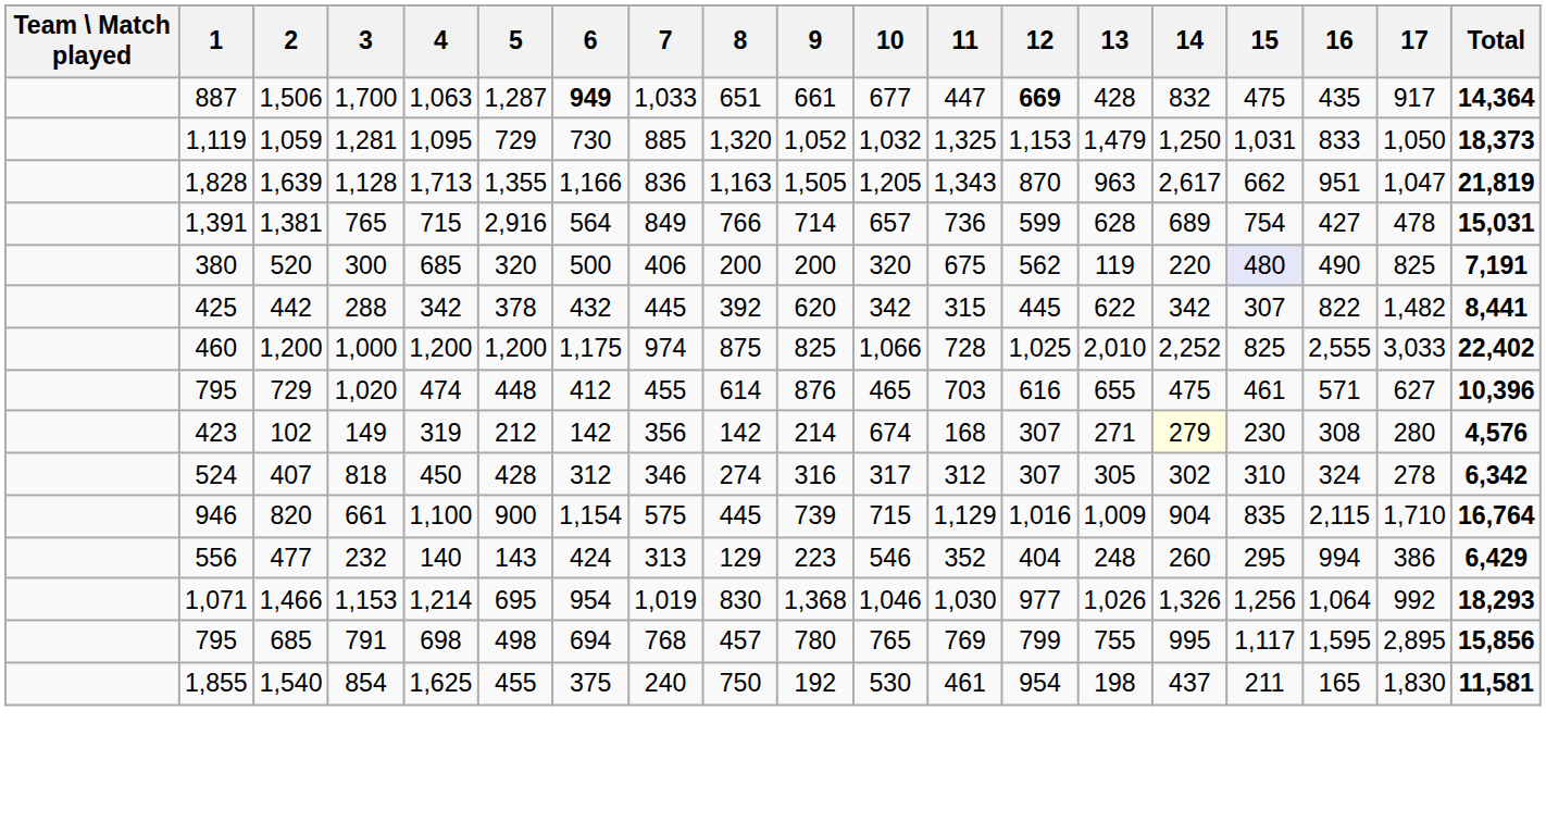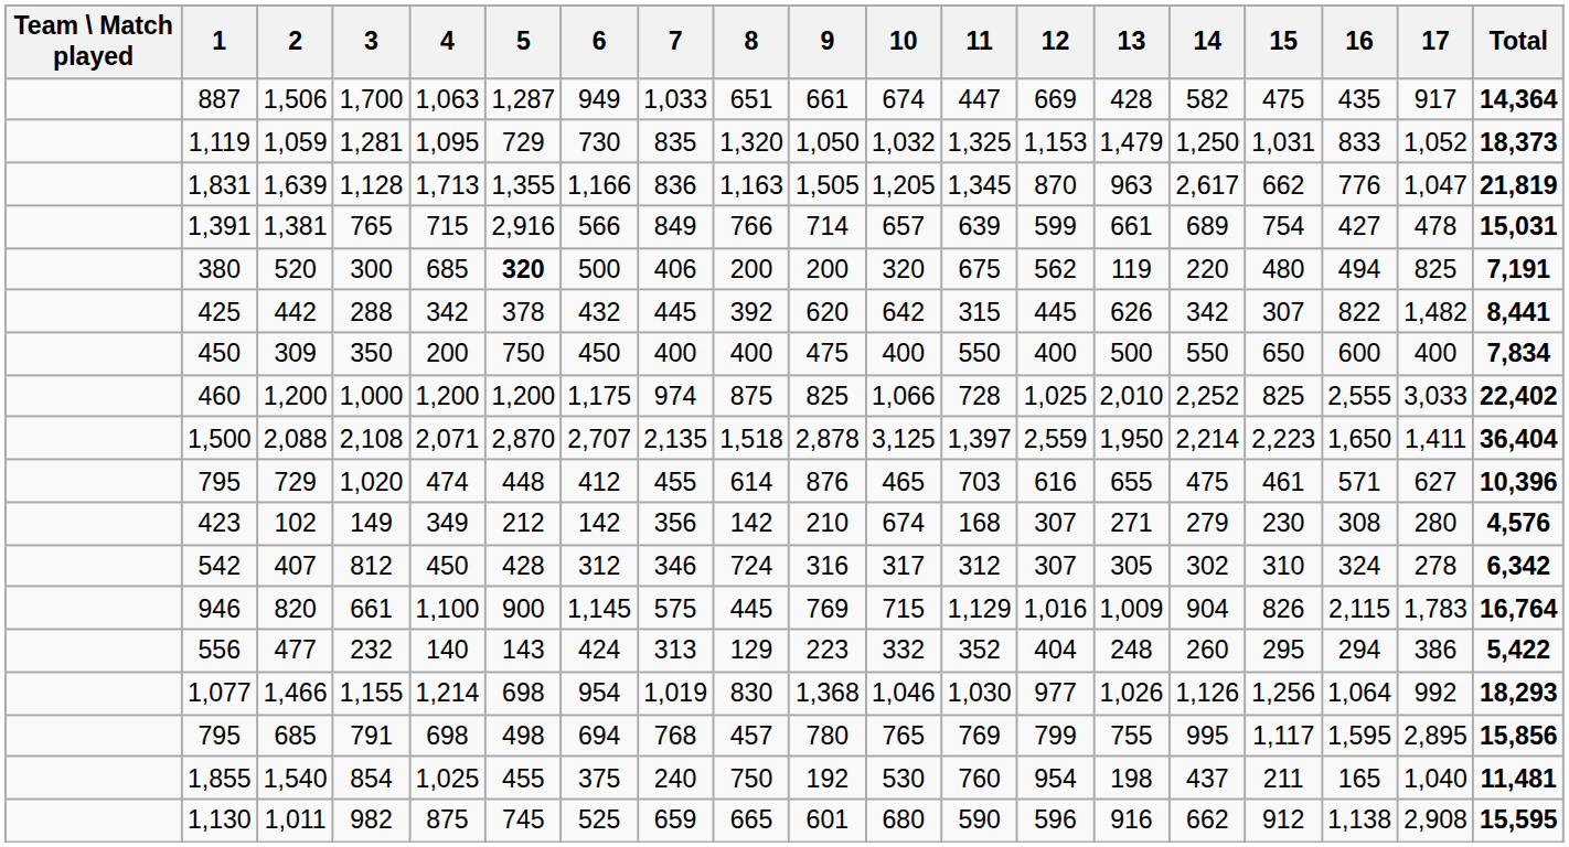 <table class="wikitable sortable" style="font-size: 74%; text-align:center;">
 <tr>
 <th style="width:76px;">Team \ Match played</th>
 <th align=center>1</th>
 <th align=center>2</th>
 <th align=center>3</th>
 <th align=center>4</th>
 <th align=center>5</th>
 <th align=center>6</th>
 <th align=center>7</th>
 <th align=center>8</th>
 <th align=center>9</th>
 <th align=center>10</th>
 <th align=center>11</th>
 <th align=center>12</th>
 <th align=center>13</th>
 <th align=center>14</th>
 <th align=center>15</th>
 <th align=center>16</th>
 <th align=center>17</th>
 <th align=center>Total</th>
 </tr>
 <tr align=center>
 <td align=left></td>
 <td>887</td>
 <td>1,506</td>
 <td>1,700</td>
 <td>1,063</td>
 <td>1,287</td>
-<td><strong>949</strong></td>
+<td>949</td>
 <td>1,033</td>
 <td>651</td>
 <td>661</td>
-<td>677</td>
+<td>674</td>
 <td>447</td>
-<td><strong>669</strong></td>
+<td>669</td>
 <td>428</td>
-<td>832</td>
+<td>582</td>
 <td>475</td>
 <td>435</td>
 <td>917</td>
 <td><strong>14,364</strong></td>
 </tr>
 <tr align=center>
 <td align=left></td>
 <td>1,119</td>
 <td>1,059</td>
 <td>1,281</td>
 <td>1,095</td>
 <td>729</td>
 <td>730</td>
-<td>885</td>
+<td>835</td>
 <td>1,320</td>
-<td>1,052</td>
+<td>1,050</td>
 <td>1,032</td>
 <td>1,325</td>
 <td>1,153</td>
 <td>1,479</td>
 <td>1,250</td>
 <td>1,031</td>
 <td>833</td>
-<td>1,050</td>
+<td>1,052</td>
 <td><strong>18,373</strong></td>
 </tr>
 <tr align=center>
 <td align=left></td>
-<td>1,828</td>
+<td>1,831</td>
 <td>1,639</td>
 <td>1,128</td>
 <td>1,713</td>
 <td>1,355</td>
 <td>1,166</td>
 <td>836</td>
 <td>1,163</td>
 <td>1,505</td>
 <td>1,205</td>
-<td>1,343</td>
+<td>1,345</td>
 <td>870</td>
 <td>963</td>
 <td>2,617</td>
 <td>662</td>
-<td>951</td>
+<td>776</td>
 <td>1,047</td>
 <td><strong>21,819</strong></td>
 </tr>
 <tr align=center>
 <td align=left></td>
 <td>1,391</td>
 <td>1,381</td>
 <td>765</td>
 <td>715</td>
 <td>2,916</td>
-<td>564</td>
+<td>566</td>
 <td>849</td>
 <td>766</td>
 <td>714</td>
 <td>657</td>
-<td>736</td>
+<td>639</td>
 <td>599</td>
-<td>628</td>
+<td>661</td>
 <td>689</td>
 <td>754</td>
 <td>427</td>
 <td>478</td>
 <td><strong>15,031</strong></td>
 </tr>
 <tr align=center>
 <td align=left></td>
 <td>380</td>
 <td>520</td>
 <td>300</td>
 <td>685</td>
-<td>320</td>
+<td><strong>320</strong></td>
 <td>500</td>
 <td>406</td>
 <td>200</td>
 <td>200</td>
 <td>320</td>
 <td>675</td>
 <td>562</td>
 <td>119</td>
 <td>220</td>
-<td style="background: lavender;">480</td>
-<td>490</td>
+<td>480</td>
+<td>494</td>
 <td>825</td>
 <td><strong>7,191</strong></td>
 </tr>
 <tr align=center>
 <td align=left></td>
 <td>425</td>
 <td>442</td>
 <td>288</td>
 <td>342</td>
 <td>378</td>
 <td>432</td>
 <td>445</td>
 <td>392</td>
 <td>620</td>
-<td>342</td>
+<td>642</td>
 <td>315</td>
 <td>445</td>
-<td>622</td>
+<td>626</td>
 <td>342</td>
 <td>307</td>
 <td>822</td>
 <td>1,482</td>
 <td><strong>8,441</strong></td>
+</tr>
+<tr align=center>
+<td align=left></td>
+<td>450</td>
+<td>309</td>
+<td>350</td>
+<td>200</td>
+<td>750</td>
+<td>450</td>
+<td>400</td>
+<td>400</td>
+<td>475</td>
+<td>400</td>
+<td>550</td>
+<td>400</td>
+<td>500</td>
+<td>550</td>
+<td>650</td>
+<td>600</td>
+<td>400</td>
+<td><strong>7,834</strong></td>
 </tr>
 <tr align=center>
 <td align=left></td>
 <td>460</td>
 <td>1,200</td>
 <td>1,000</td>
 <td>1,200</td>
 <td>1,200</td>
 <td>1,175</td>
 <td>974</td>
 <td>875</td>
 <td>825</td>
 <td>1,066</td>
 <td>728</td>
 <td>1,025</td>
 <td>2,010</td>
 <td>2,252</td>
 <td>825</td>
 <td>2,555</td>
 <td>3,033</td>
 <td><strong>22,402</strong></td>
+</tr>
+<tr align=center>
+<td align=left></td>
+<td>1,500</td>
+<td>2,088</td>
+<td>2,108</td>
+<td>2,071</td>
+<td>2,870</td>
+<td>2,707</td>
+<td>2,135</td>
+<td>1,518</td>
+<td>2,878</td>
+<td>3,125</td>
+<td>1,397</td>
+<td>2,559</td>
+<td>1,950</td>
+<td>2,214</td>
+<td>2,223</td>
+<td>1,650</td>
+<td>1,411</td>
+<td><strong>36,404</strong></td>
 </tr>
 <tr align=center>
 <td align=left></td>
 <td>795</td>
 <td>729</td>
 <td>1,020</td>
 <td>474</td>
 <td>448</td>
 <td>412</td>
 <td>455</td>
 <td>614</td>
 <td>876</td>
 <td>465</td>
 <td>703</td>
 <td>616</td>
 <td>655</td>
 <td>475</td>
 <td>461</td>
 <td>571</td>
 <td>627</td>
 <td><strong>10,396</strong></td>
 </tr>
 <tr align=center>
 <td align=left></td>
 <td>423</td>
 <td>102</td>
 <td>149</td>
-<td>319</td>
+<td>349</td>
 <td>212</td>
 <td>142</td>
 <td>356</td>
 <td>142</td>
-<td>214</td>
+<td>210</td>
 <td>674</td>
 <td>168</td>
 <td>307</td>
 <td>271</td>
-<td style="background: lightyellow;">279</td>
+<td>279</td>
 <td>230</td>
 <td>308</td>
 <td>280</td>
 <td><strong>4,576</strong></td>
 </tr>
 <tr align=center>
 <td align=left></td>
-<td>524</td>
+<td>542</td>
 <td>407</td>
-<td>818</td>
+<td>812</td>
 <td>450</td>
 <td>428</td>
 <td>312</td>
 <td>346</td>
-<td>274</td>
+<td>724</td>
 <td>316</td>
 <td>317</td>
 <td>312</td>
 <td>307</td>
 <td>305</td>
 <td>302</td>
 <td>310</td>
 <td>324</td>
 <td>278</td>
 <td><strong>6,342</strong></td>
 </tr>
 <tr align=center>
 <td align=left></td>
 <td>946</td>
 <td>820</td>
 <td>661</td>
 <td>1,100</td>
 <td>900</td>
-<td>1,154</td>
+<td>1,145</td>
 <td>575</td>
 <td>445</td>
-<td>739</td>
+<td>769</td>
 <td>715</td>
 <td>1,129</td>
 <td>1,016</td>
 <td>1,009</td>
 <td>904</td>
-<td>835</td>
+<td>826</td>
 <td>2,115</td>
-<td>1,710</td>
+<td>1,783</td>
 <td><strong>16,764</strong></td>
 </tr>
 <tr align=center>
 <td align=left></td>
 <td>556</td>
 <td>477</td>
 <td>232</td>
 <td>140</td>
 <td>143</td>
 <td>424</td>
 <td>313</td>
 <td>129</td>
 <td>223</td>
-<td>546</td>
+<td>332</td>
 <td>352</td>
 <td>404</td>
 <td>248</td>
 <td>260</td>
 <td>295</td>
-<td>994</td>
+<td>294</td>
 <td>386</td>
-<td><strong>6,429</strong></td>
+<td><strong>5,422</strong></td>
 </tr>
 <tr align=center>
 <td align=left></td>
-<td>1,071</td>
+<td>1,077</td>
 <td>1,466</td>
-<td>1,153</td>
+<td>1,155</td>
 <td>1,214</td>
-<td>695</td>
+<td>698</td>
 <td>954</td>
 <td>1,019</td>
 <td>830</td>
 <td>1,368</td>
 <td>1,046</td>
 <td>1,030</td>
 <td>977</td>
 <td>1,026</td>
-<td>1,326</td>
+<td>1,126</td>
 <td>1,256</td>
 <td>1,064</td>
 <td>992</td>
 <td><strong>18,293</strong></td>
 </tr>
 <tr align=center>
 <td align=left></td>
 <td>795</td>
 <td>685</td>
 <td>791</td>
 <td>698</td>
 <td>498</td>
 <td>694</td>
 <td>768</td>
 <td>457</td>
 <td>780</td>
 <td>765</td>
 <td>769</td>
 <td>799</td>
 <td>755</td>
 <td>995</td>
 <td>1,117</td>
 <td>1,595</td>
 <td>2,895</td>
 <td><strong>15,856</strong></td>
 </tr>
 <tr align=center>
 <td align=left></td>
 <td>1,855</td>
 <td>1,540</td>
 <td>854</td>
-<td>1,625</td>
+<td>1,025</td>
 <td>455</td>
 <td>375</td>
 <td>240</td>
 <td>750</td>
 <td>192</td>
 <td>530</td>
-<td>461</td>
+<td>760</td>
 <td>954</td>
 <td>198</td>
 <td>437</td>
 <td>211</td>
 <td>165</td>
-<td>1,830</td>
-<td><strong>11,581</strong></td>
+<td>1,040</td>
+<td><strong>11,481</strong></td>
+</tr>
+<tr align=center>
+<td align=left></td>
+<td>1,130</td>
+<td>1,011</td>
+<td>982</td>
+<td>875</td>
+<td>745</td>
+<td>525</td>
+<td>659</td>
+<td>665</td>
+<td>601</td>
+<td>680</td>
+<td>590</td>
+<td>596</td>
+<td>916</td>
+<td>662</td>
+<td>912</td>
+<td>1,138</td>
+<td>2,908</td>
+<td><strong>15,595</strong></td>
 </tr>
 </table>
